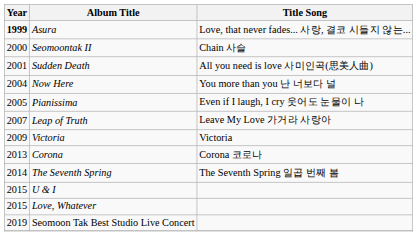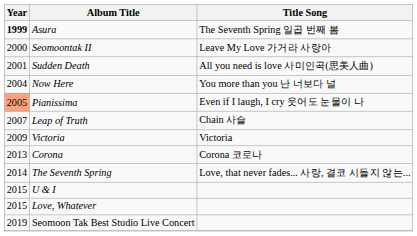 <table class="wikitable">
 <tr>
 <th>Year</th>
 <th>Album Title</th>
 <th>Title Song</th>
 </tr>
 <tr>
 <td><strong>1999</strong></td>
 <td><em>Asura</em></td>
-<td>Love, that never fades...  사랑, 결코 시들지 않는...</td>
+<td>The Seventh Spring 일곱 번째 봄</td>
 </tr>
 <tr>
 <td>2000</td>
 <td><em>Seomoontak II</em></td>
-<td>Chain 사슬</td>
+<td>Leave My Love 가거라 사랑아</td>
 </tr>
 <tr>
 <td>2001</td>
 <td><em>Sudden Death</em></td>
 <td>All you need is love  사미인곡(思美人曲)</td>
 </tr>
 <tr>
 <td>2004</td>
 <td><em>Now Here</em></td>
 <td>You more than you   난 너보다 널</td>
 </tr>
 <tr>
-<td>2005</td>
+<td style="background: lightsalmon;">2005</td>
 <td><em>Pianissima</em></td>
 <td>Even if I laugh, I cry  웃어도 눈물이 나</td>
 </tr>
 <tr>
 <td>2007</td>
 <td><em>Leap of Truth</em></td>
-<td>Leave My Love 가거라 사랑아</td>
+<td>Chain 사슬</td>
 </tr>
 <tr>
 <td>2009</td>
 <td><em>Victoria</em></td>
 <td>Victoria</td>
 </tr>
 <tr>
 <td>2013</td>
 <td><em>Corona</em></td>
 <td>Corona 코로나</td>
 </tr>
 <tr>
 <td>2014</td>
 <td><em>The Seventh Spring</em></td>
-<td>The Seventh Spring 일곱 번째 봄</td>
+<td>Love, that never fades...  사랑, 결코 시들지 않는...</td>
 </tr>
 <tr>
 <td>2015</td>
 <td><em>U & I</em></td>
 <td></td>
 </tr>
 <tr>
 <td>2015</td>
 <td><em>Love, Whatever</em></td>
 <td></td>
 </tr>
 <tr>
 <td>2019</td>
 <td>Seomoon Tak Best Studio Live Concert</td>
 <td></td>
 </tr>
 <tr>
 </tr>
 </table>
